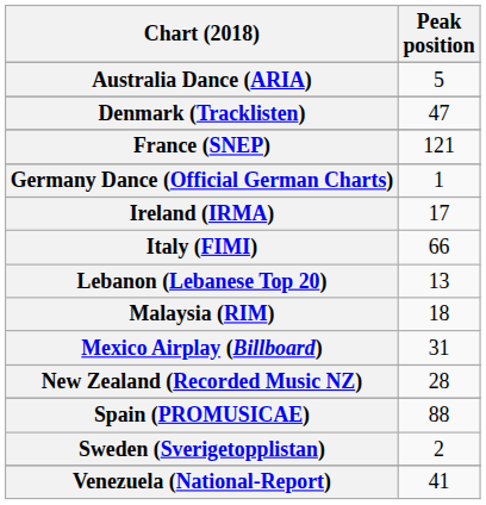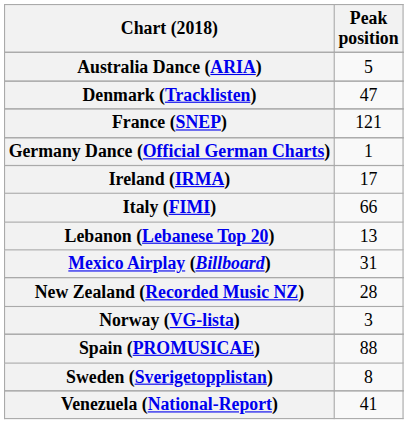 <table class="wikitable sortable plainrowheaders" style="text-align:center">
 <tr>
 <th scope="col">Chart (2018)</th>
 <th scope="col">Peak<br> position</th>
 </tr>
 <tr>
 </tr>
 <tr>
 <th scope="row">Australia Dance (<a href='#'>ARIA</a>)</th>
 <td>5</td>
 </tr>
 <tr>
 </tr>
 <tr>
 </tr>
 <tr>
 </tr>
 <tr>
 </tr>
 <tr>
 </tr>
 <tr>
 </tr>
 <tr>
 <th scope="row">Denmark (<a href='#'>Tracklisten</a>)</th>
 <td>47</td>
 </tr>
 <tr>
 </tr>
 <tr>
 <th scope="row">France (<a href='#'>SNEP</a>)</th>
 <td>121</td>
 </tr>
 <tr>
 </tr>
 <tr>
 <th scope="row">Germany Dance (<a href='#'>Official German Charts</a>)</th>
 <td>1</td>
 </tr>
 <tr>
 </tr>
 <tr>
 </tr>
 <tr>
 <th scope="row">Ireland (<a href='#'>IRMA</a>)</th>
 <td>17</td>
 </tr>
 <tr>
 <th scope="row">Italy (<a href='#'>FIMI</a>)</th>
 <td>66</td>
 </tr>
 <tr>
 <th scope="row">Lebanon (<a href='#'>Lebanese Top 20</a>)</th>
 <td>13</td>
 </tr>
 <tr>
-<th scope="row">Malaysia (<a href='#'>RIM</a>)</th>
-<td>18</td>
-</tr>
-<tr>
 <th scope="row"><a href='#'>Mexico Airplay</a> (<em><a href='#'>Billboard</a></em>)</th>
 <td>31</td>
 </tr>
 <tr>
 </tr>
 <tr>
 </tr>
 <tr>
 <th scope="row">New Zealand (<a href='#'>Recorded Music NZ</a>)</th>
 <td>28</td>
+</tr>
+<tr>
+<th scope="row">Norway (<a href='#'>VG-lista</a>)</th>
+<td>3</td>
 </tr>
 <tr>
 </tr>
 <tr>
 </tr>
 <tr>
 </tr>
 <tr>
 </tr>
 <tr>
 <th scope="row">Spain (<a href='#'>PROMUSICAE</a>)</th>
 <td>88</td>
 </tr>
 <tr>
 <th scope="row">Sweden (<a href='#'>Sverigetopplistan</a>)</th>
-<td>2</td>
+<td>8</td>
 </tr>
 <tr>
 </tr>
 <tr>
 </tr>
 <tr>
 </tr>
 <tr>
 <th scope="row">Venezuela (<a href='#'>National-Report</a>)</th>
 <td>41</td>
 </tr>
 </table>
